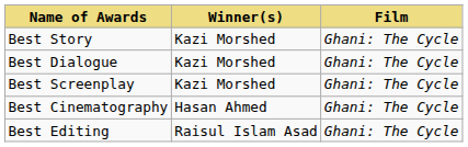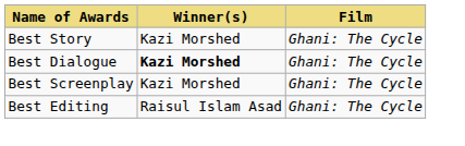 <table class="wikitable sortable collapsible">
 <tr>
 <th style="background:#EEDD82;">Name of Awards</th>
 <th style="background:#EEDD82;">Winner(s)</th>
 <th style="background:#EEDD82;">Film</th>
 </tr>
 <tr>
 <td>Best Story</td>
 <td>Kazi Morshed</td>
 <td><em>Ghani: The Cycle</em></td>
 </tr>
 <tr>
 <td>Best Dialogue</td>
-<td>Kazi Morshed</td>
+<td><strong>Kazi Morshed</strong></td>
 <td><em>Ghani: The Cycle</em></td>
 </tr>
 <tr>
 <td>Best Screenplay</td>
 <td>Kazi Morshed</td>
 <td><em>Ghani: The Cycle</em></td>
 </tr>
 <tr>
-<td>Best Cinematography</td>
-<td>Hasan Ahmed</td>
-<td><em>Ghani: The Cycle</em></td>
-</tr>
-<tr>
 <td>Best Editing</td>
 <td>Raisul Islam Asad</td>
 <td><em>Ghani: The Cycle</em></td>
 </tr>
 </table>
